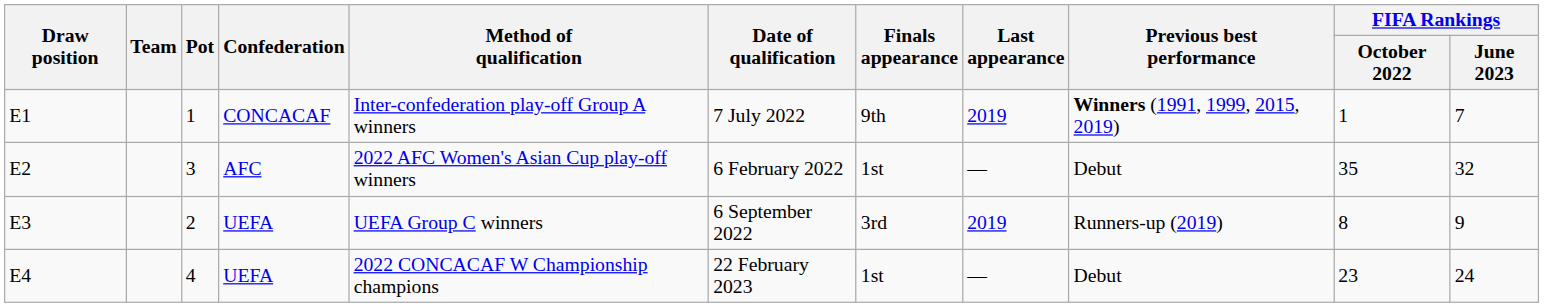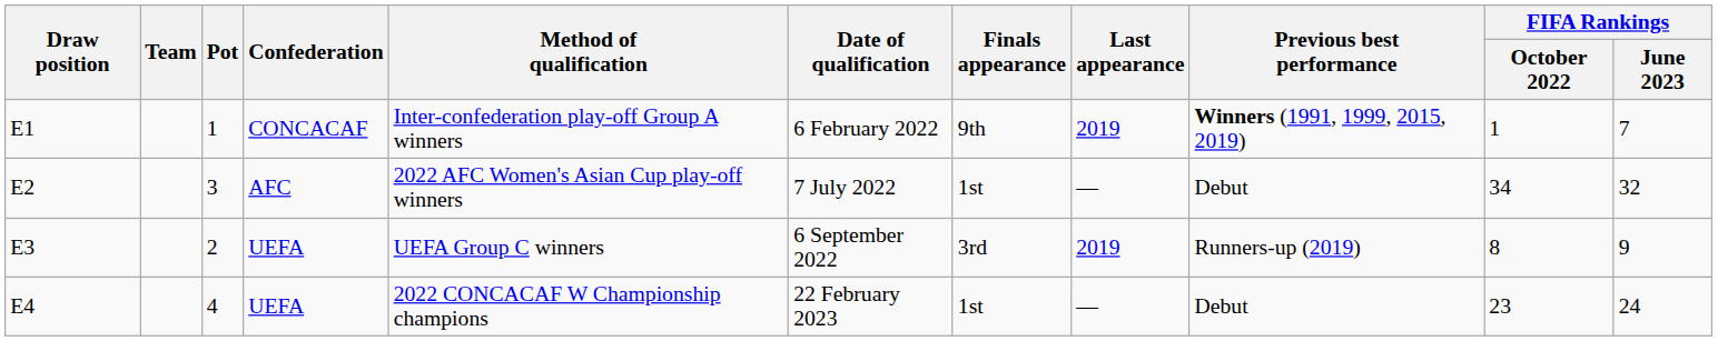 <table class="wikitable sortable">
 <tr>
 <th rowspan=2>Draw position</th>
 <th rowspan=2>Team</th>
 <th rowspan=2>Pot</th>
 <th rowspan=2>Confederation</th>
 <th rowspan=2>Method of<br>qualification</th>
 <th rowspan=2>Date of<br>qualification</th>
 <th rowspan=2 data-sort-type="number">Finals<br>appearance</th>
 <th rowspan=2>Last<br>appearance</th>
 <th rowspan=2>Previous best<br>performance</th>
 <th colspan=2><a href='#'>FIFA Rankings</a></th>
 </tr>
 <tr>
 <th>October 2022</th>
 <th>June 2023</th>
 </tr>
 <tr>
 <td>E1</td>
 <td style=white-space:nowrap></td>
 <td>1</td>
 <td><a href='#'>CONCACAF</a></td>
 <td><a href='#'>Inter-confederation play-off Group A</a> winners</td>
-<td>7 July 2022</td>
+<td>6 February 2022</td>
 <td>9th</td>
 <td><a href='#'>2019</a></td>
 <td data-sort-value="1"><strong>Winners</strong> (<a href='#'>1991</a>, <a href='#'>1999</a>, <a href='#'>2015</a>, <a href='#'>2019</a>)</td>
 <td>1</td>
 <td>7</td>
 </tr>
 <tr>
 <td>E2</td>
 <td style=white-space:nowrap></td>
 <td>3</td>
 <td><a href='#'>AFC</a></td>
 <td><a href='#'>2022 AFC Women's Asian Cup play-off</a> winners</td>
-<td>6 February 2022</td>
+<td>7 July 2022</td>
 <td>1st</td>
 <td>—</td>
 <td data-sort-value="99">Debut</td>
-<td>35</td>
+<td>34</td>
 <td>32</td>
 </tr>
 <tr>
 <td>E3</td>
 <td style=white-space:nowrap></td>
 <td>2</td>
 <td><a href='#'>UEFA</a></td>
 <td><a href='#'>UEFA Group C</a> winners</td>
 <td>6 September 2022</td>
 <td>3rd</td>
 <td><a href='#'>2019</a></td>
 <td data-sort-value="2">Runners-up (<a href='#'>2019</a>)</td>
 <td>8</td>
 <td>9</td>
 </tr>
 <tr>
 <td>E4</td>
 <td style=white-space:nowrap></td>
 <td>4</td>
 <td><a href='#'>UEFA</a></td>
 <td><a href='#'>2022 CONCACAF W Championship</a> champions</td>
 <td>22 February 2023</td>
 <td>1st</td>
 <td>—</td>
 <td data-sort-value="99">Debut</td>
 <td>23</td>
 <td>24</td>
 </tr>
 </table>
